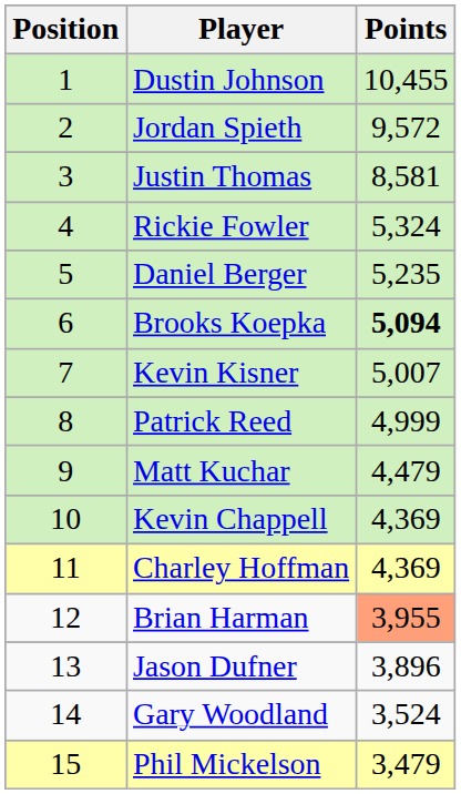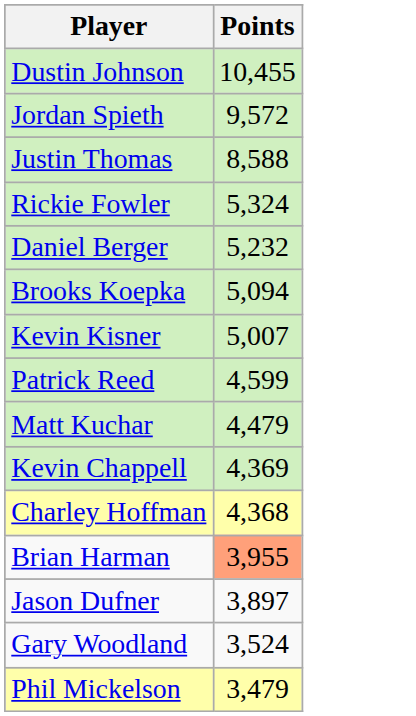 <table class=wikitable style="text-align:center">
 <tr>
-<th>Position</th>
 <th>Player</th>
 <th>Points</th>
 </tr>
 <tr style="background:#d0f0c0;">
-<td>1</td>
 <td align=left><a href='#'>Dustin Johnson</a></td>
 <td>10,455</td>
 </tr>
 <tr style="background:#d0f0c0;">
-<td>2</td>
 <td align=left><a href='#'>Jordan Spieth</a></td>
 <td>9,572</td>
 </tr>
 <tr style="background:#d0f0c0;">
-<td>3</td>
 <td align=left><a href='#'>Justin Thomas</a></td>
-<td>8,581</td>
+<td>8,588</td>
 </tr>
 <tr style="background:#d0f0c0;">
-<td>4</td>
 <td align=left><a href='#'>Rickie Fowler</a></td>
 <td>5,324</td>
 </tr>
 <tr style="background:#d0f0c0;">
-<td>5</td>
 <td align=left><a href='#'>Daniel Berger</a></td>
-<td>5,235</td>
+<td>5,232</td>
 </tr>
 <tr style="background:#d0f0c0;">
-<td>6</td>
 <td align=left><a href='#'>Brooks Koepka</a></td>
-<td><strong>5,094</strong></td>
+<td>5,094</td>
 </tr>
 <tr style="background:#d0f0c0;">
-<td>7</td>
 <td align=left><a href='#'>Kevin Kisner</a></td>
 <td>5,007</td>
 </tr>
 <tr style="background:#d0f0c0;">
-<td>8</td>
 <td align=left><a href='#'>Patrick Reed</a></td>
-<td>4,999</td>
+<td>4,599</td>
 </tr>
 <tr style="background:#d0f0c0;">
-<td>9</td>
 <td align=left><a href='#'>Matt Kuchar</a></td>
 <td>4,479</td>
 </tr>
 <tr style="background:#d0f0c0;">
-<td>10</td>
 <td align=left><a href='#'>Kevin Chappell</a></td>
 <td>4,369</td>
 </tr>
 <tr style="background:#ffa;">
-<td>11</td>
 <td align=left><a href='#'>Charley Hoffman</a></td>
-<td>4,369</td>
+<td>4,368</td>
 </tr>
 <tr>
-<td>12</td>
 <td align=left><a href='#'>Brian Harman</a></td>
 <td style="background: lightsalmon;">3,955</td>
 </tr>
 <tr>
-<td>13</td>
 <td align=left><a href='#'>Jason Dufner</a></td>
-<td>3,896</td>
+<td>3,897</td>
 </tr>
 <tr>
-<td>14</td>
 <td align=left><a href='#'>Gary Woodland</a></td>
 <td>3,524</td>
 </tr>
 <tr style="background:#ffa;">
-<td>15</td>
 <td align=left><a href='#'>Phil Mickelson</a></td>
 <td>3,479</td>
 </tr>
 </table>
